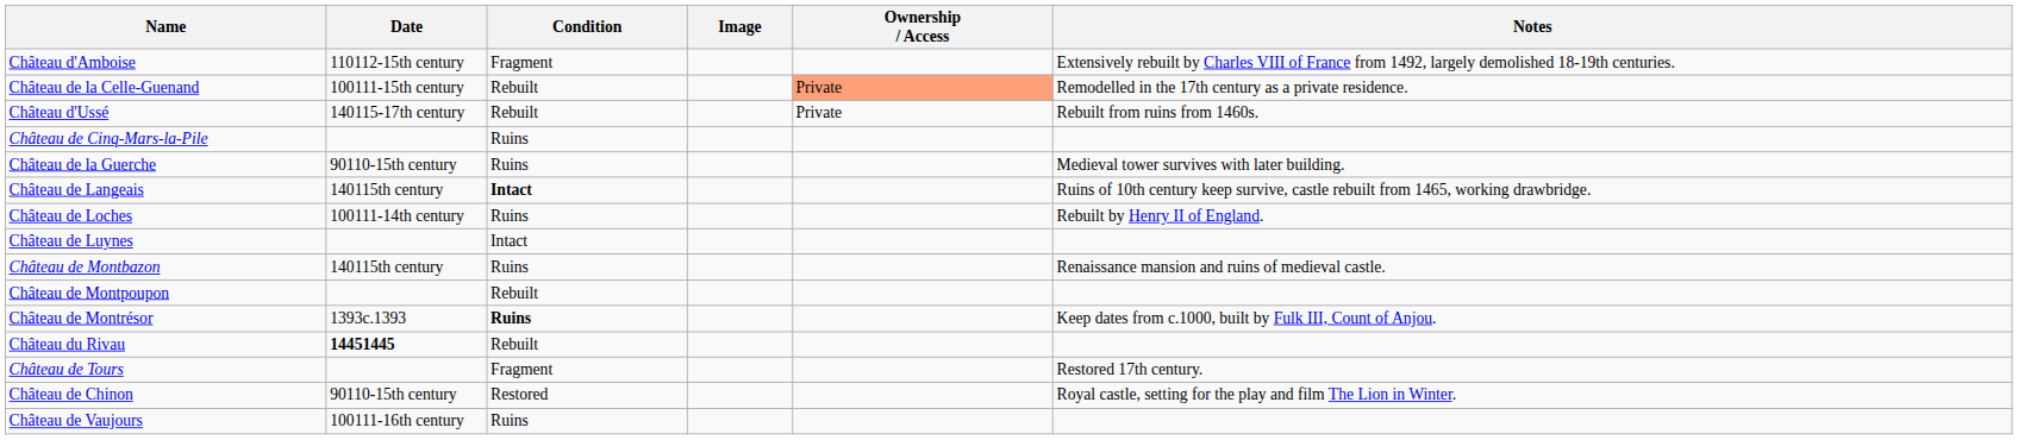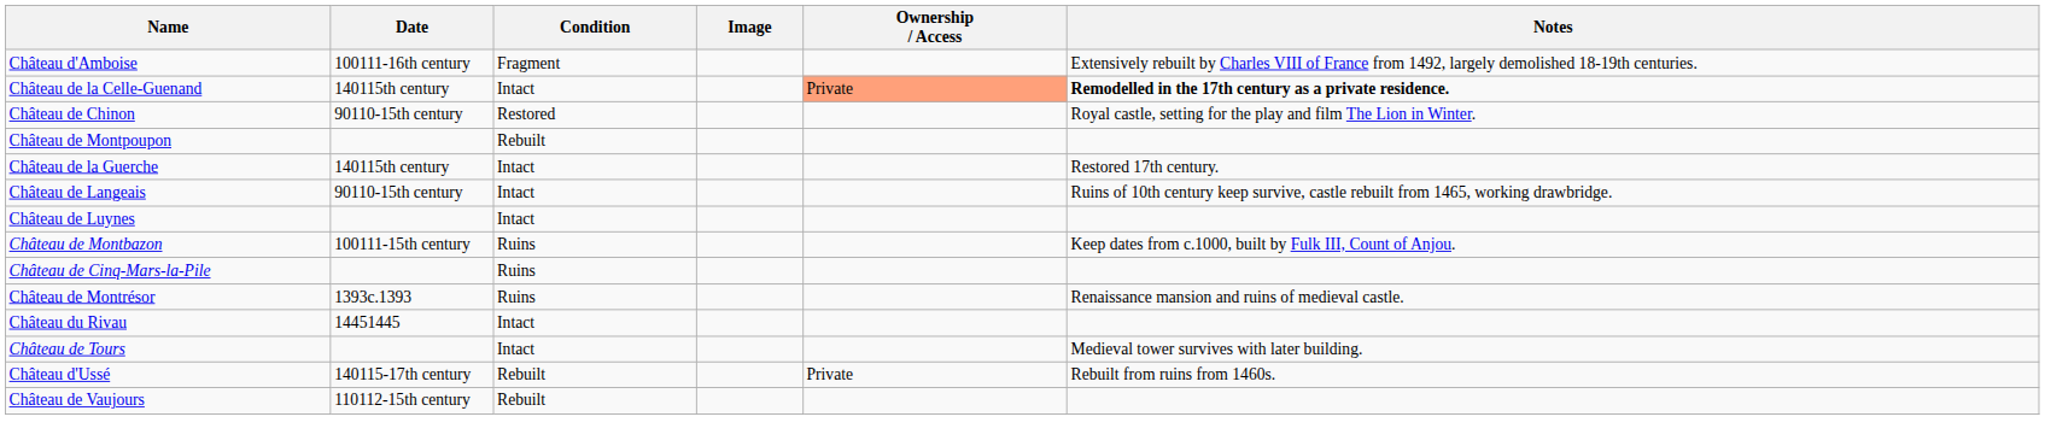 <table class="wikitable sortable" width="100%">
 <tr>
 <th width="16%">Name<br></th>
 <th width="8%">Date<br></th>
 <th width="10%">Condition<br></th>
 <th class="unsortable" width="96px">Image</th>
 <th width="13%">Ownership<br>/ Access</th>
 <th class="unsortable">Notes</th>
 </tr>
 <tr>
 <td><a href='#'>Château d'Amboise</a></td>
-<td><span>1101</span>12-15th century</td>
+<td><span>1001</span>11-16th century</td>
 <td>Fragment</td>
 <td></td>
 <td></td>
 <td>Extensively rebuilt by <a href='#'>Charles VIII of France</a> from 1492, largely demolished 18-19th centuries.</td>
 </tr>
 <tr>
 <td><a href='#'>Château de la Celle-Guenand</a></td>
-<td><span>1001</span>11-15th century</td>
-<td>Rebuilt</td>
+<td><span>1401</span>15th century</td>
+<td>Intact</td>
 <td></td>
 <td style="background: lightsalmon;">Private</td>
-<td>Remodelled in the 17th century as a private residence.</td>
+<td><strong>Remodelled in the 17th century as a private residence.</strong></td>
 </tr>
 <tr>
-<td><a href='#'>Château d'Ussé</a></td>
-<td><span>1401</span>15-17th century</td>
-<td>Rebuilt</td>
+<td><a href='#'>Château de Chinon</a></td>
+<td><span>901</span>10-15th century</td>
+<td>Restored</td>
 <td></td>
-<td>Private</td>
-<td>Rebuilt from ruins from 1460s.</td>
+<td></td>
+<td>Royal castle, setting for the play and film <a href='#'>The Lion in Winter</a>.</td>
 </tr>
 <tr>
-<td><em><a href='#'>Château de Cinq-Mars-la-Pile</a></em></td>
+<td><a href='#'>Château de Montpoupon</a></td>
 <td></td>
-<td>Ruins</td>
+<td>Rebuilt</td>
 <td></td>
 <td></td>
 <td></td>
 </tr>
 <tr>
 <td><a href='#'>Château de la Guerche</a></td>
-<td><span>901</span>10-15th century</td>
-<td>Ruins</td>
+<td><span>1401</span>15th century</td>
+<td>Intact</td>
 <td></td>
 <td></td>
-<td>Medieval tower survives with later building.</td>
+<td>Restored 17th century.</td>
 </tr>
 <tr>
 <td><a href='#'>Château de Langeais</a></td>
-<td><span>1401</span>15th century</td>
-<td><strong>Intact</strong></td>
+<td><span>901</span>10-15th century</td>
+<td>Intact</td>
 <td></td>
 <td></td>
 <td>Ruins of 10th century keep survive, castle rebuilt from 1465, working drawbridge.</td>
-</tr>
-<tr>
-<td><a href='#'>Château de Loches</a></td>
-<td><span>1001</span>11-14th century</td>
-<td>Ruins</td>
-<td></td>
-<td></td>
-<td>Rebuilt by <a href='#'>Henry II of England</a>.</td>
 </tr>
 <tr>
 <td><a href='#'>Château de Luynes</a></td>
 <td></td>
 <td>Intact</td>
 <td></td>
 <td></td>
 <td></td>
 </tr>
 <tr>
 <td><em><a href='#'>Château de Montbazon</a></em></td>
-<td><span>1401</span>15th century</td>
+<td><span>1001</span>11-15th century</td>
 <td>Ruins</td>
 <td></td>
 <td></td>
-<td>Renaissance mansion and ruins of medieval castle.</td>
+<td>Keep dates from c.1000, built by <a href='#'>Fulk III, Count of Anjou</a>.</td>
 </tr>
 <tr>
-<td><a href='#'>Château de Montpoupon</a></td>
+<td><em><a href='#'>Château de Cinq-Mars-la-Pile</a></em></td>
 <td></td>
-<td>Rebuilt</td>
+<td>Ruins</td>
 <td></td>
 <td></td>
 <td></td>
 </tr>
 <tr>
 <td><a href='#'>Château de Montrésor</a></td>
 <td><span>1393</span>c.1393</td>
-<td><strong>Ruins</strong></td>
+<td>Ruins</td>
 <td></td>
 <td></td>
-<td>Keep dates from c.1000, built by <a href='#'>Fulk III, Count of Anjou</a>.</td>
+<td>Renaissance mansion and ruins of medieval castle.</td>
 </tr>
 <tr>
 <td><a href='#'>Château du Rivau</a></td>
-<td><strong><span>1445</span>1445</strong></td>
-<td>Rebuilt</td>
+<td><span>1445</span>1445</td>
+<td>Intact</td>
 <td></td>
 <td></td>
 <td></td>
 </tr>
 <tr>
 <td><em><a href='#'>Château de Tours</a></em></td>
 <td></td>
-<td>Fragment</td>
+<td>Intact</td>
 <td></td>
 <td></td>
-<td>Restored 17th century.</td>
+<td>Medieval tower survives with later building.</td>
 </tr>
 <tr>
-<td><a href='#'>Château de Chinon</a></td>
-<td><span>901</span>10-15th century</td>
-<td>Restored</td>
+<td><a href='#'>Château d'Ussé</a></td>
+<td><span>1401</span>15-17th century</td>
+<td>Rebuilt</td>
 <td></td>
-<td></td>
-<td>Royal castle, setting for the play and film <a href='#'>The Lion in Winter</a>.</td>
+<td>Private</td>
+<td>Rebuilt from ruins from 1460s.</td>
 </tr>
 <tr>
 <td><a href='#'>Château de Vaujours</a></td>
-<td><span>1001</span>11-16th century</td>
-<td>Ruins</td>
+<td><span>1101</span>12-15th century</td>
+<td>Rebuilt</td>
 <td></td>
 <td></td>
 <td></td>
 </tr>
 </table>
